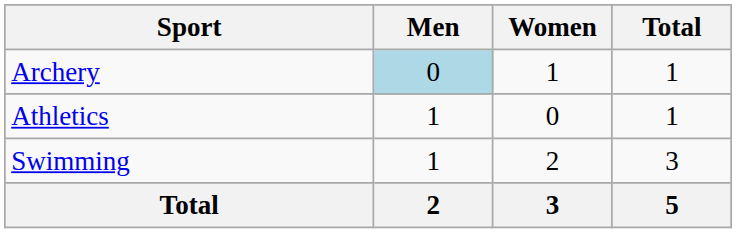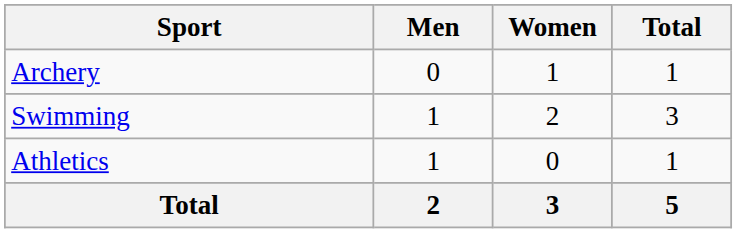 <table class="wikitable" style="text-align:center; font-size: 95%">
 <tr>
 <th width=200>Sport</th>
 <th width=60>Men</th>
 <th width=60>Women</th>
 <th width=60>Total</th>
 </tr>
 <tr>
 <td align=left><a href='#'>Archery</a></td>
-<td style="background: lightblue;">0</td>
+<td>0</td>
 <td>1</td>
-<td>1</td>
-</tr>
-<tr>
-<td align=left><a href='#'>Athletics</a></td>
-<td>1</td>
-<td>0</td>
 <td>1</td>
 </tr>
 <tr>
 <td align=left><a href='#'>Swimming</a></td>
 <td>1</td>
 <td>2</td>
 <td>3</td>
 </tr>
 <tr>
+<td align=left><a href='#'>Athletics</a></td>
+<td>1</td>
+<td>0</td>
+<td>1</td>
+</tr>
+<tr>
 <th>Total</th>
 <th>2</th>
 <th>3</th>
 <th>5</th>
 </tr>
 </table>
